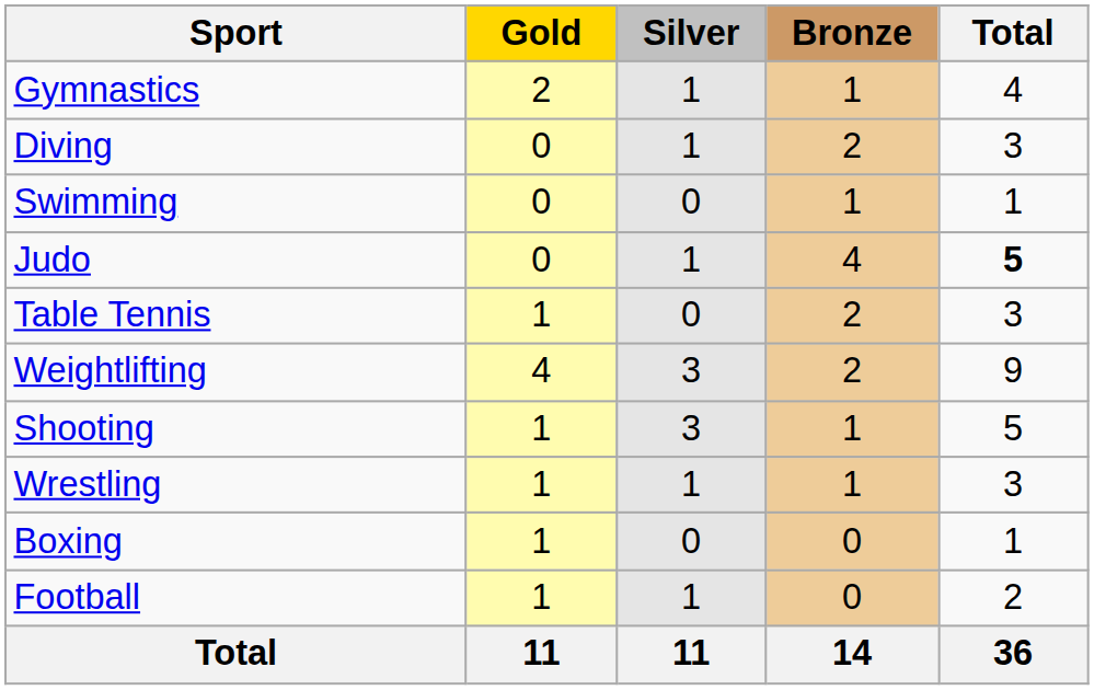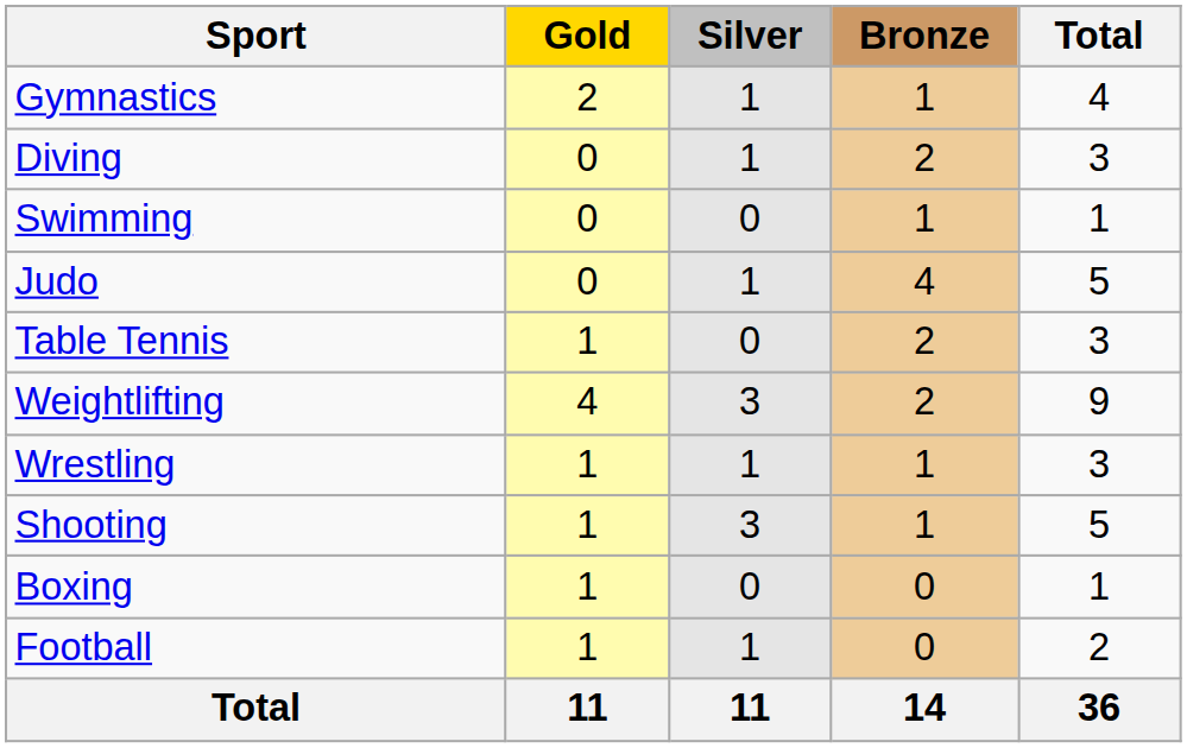 <table class="wikitable sortable" style="text-align:center;">
 <tr>
 <th width=200>Sport</th>
 <td bgcolor=gold width=60><strong>Gold</strong></td>
 <td bgcolor=silver width=60><strong>Silver</strong></td>
 <td bgcolor=#cc9966 width=70><strong>Bronze</strong></td>
 <th width=60>Total</th>
 </tr>
 <tr>
 <td align=left><a href='#'>Gymnastics</a></td>
 <td bgcolor=#fffcaf>2</td>
 <td bgcolor=#e5e5e5>1</td>
 <td bgcolor=#eecc99>1</td>
 <td>4</td>
 </tr>
 <tr>
 <td align=left><a href='#'>Diving</a></td>
 <td bgcolor=#fffcaf>0</td>
 <td bgcolor=#e5e5e5>1</td>
 <td bgcolor=#eecc99>2</td>
 <td>3</td>
 </tr>
 <tr>
 <td align=left><a href='#'>Swimming</a></td>
 <td bgcolor=#fffcaf>0</td>
 <td bgcolor=#e5e5e5>0</td>
 <td bgcolor=#eecc99>1</td>
 <td>1</td>
 </tr>
 <tr>
 <td align=left><a href='#'>Judo</a></td>
 <td bgcolor=#fffcaf>0</td>
 <td bgcolor=#e5e5e5>1</td>
 <td bgcolor=#eecc99>4</td>
-<td><strong>5</strong></td>
+<td>5</td>
 </tr>
 <tr>
 <td align=left><a href='#'>Table Tennis</a></td>
 <td bgcolor=#fffcaf>1</td>
 <td bgcolor=#e5e5e5>0</td>
 <td bgcolor=#eecc99>2</td>
 <td>3</td>
 </tr>
 <tr>
 <td align=left><a href='#'>Weightlifting</a></td>
 <td bgcolor=#fffcaf>4</td>
 <td bgcolor=#e5e5e5>3</td>
 <td bgcolor=#eecc99>2</td>
 <td>9</td>
 </tr>
 <tr>
+<td align=left><a href='#'>Wrestling</a></td>
+<td bgcolor=#fffcaf>1</td>
+<td bgcolor=#e5e5e5>1</td>
+<td bgcolor=#eecc99>1</td>
+<td>3</td>
+</tr>
+<tr>
 <td align=left><a href='#'>Shooting</a></td>
 <td bgcolor=#fffcaf>1</td>
 <td bgcolor=#e5e5e5>3</td>
 <td bgcolor=#eecc99>1</td>
 <td>5</td>
-</tr>
-<tr>
-<td align=left><a href='#'>Wrestling</a></td>
-<td bgcolor=#fffcaf>1</td>
-<td bgcolor=#e5e5e5>1</td>
-<td bgcolor=#eecc99>1</td>
-<td>3</td>
 </tr>
 <tr>
 <td align=left><a href='#'>Boxing</a></td>
 <td bgcolor=#fffcaf>1</td>
 <td bgcolor=#e5e5e5>0</td>
 <td bgcolor=#eecc99>0</td>
 <td>1</td>
 </tr>
 <tr>
 <td align=left><a href='#'>Football</a></td>
 <td bgcolor=#fffcaf>1</td>
 <td bgcolor=#e5e5e5>1</td>
 <td bgcolor=#eecc99>0</td>
 <td>2</td>
 </tr>
 <tr>
 <th><strong>Total</strong></th>
 <th><strong>11</strong></th>
 <th><strong>11</strong></th>
 <th><strong>14</strong></th>
 <th><strong>36</strong></th>
 </tr>
 </table>
